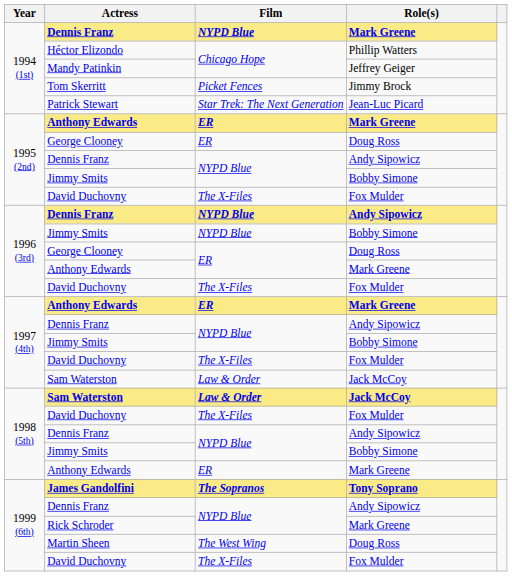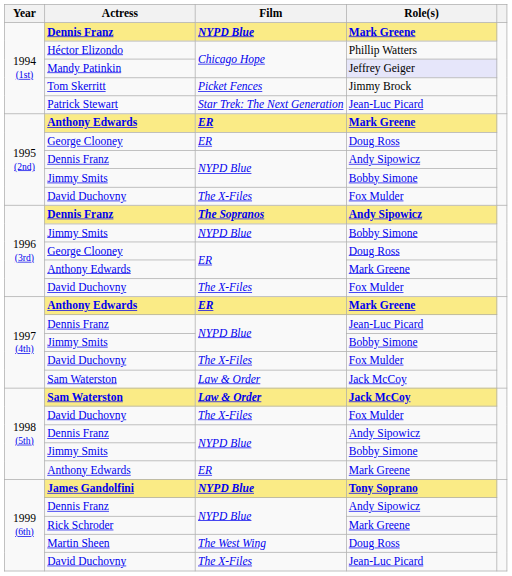 <table class="wikitable sortable" style="text-align:left;">
 <tr>
 <th scope="col" style="width:8%;">Year</th>
 <th scope="col" style="width:30%;">Actress</th>
 <th scope="col" style="width:30%;">Film</th>
 <th scope="col" style="width:30%;">Role(s)</th>
 <th class=unsortable><strong></strong></th>
 </tr>
 <tr>
 <td rowspan="5" align="center">1994<br><small><a href='#'>(1st)</a> </small></td>
 <td style="background:#FAEB86;"><strong><a href='#'>Dennis Franz</a></strong></td>
 <td style="background:#FAEB86;"><strong><em><a href='#'>NYPD Blue</a></em></strong></td>
 <td style="background:#FAEB86;"><strong><a href='#'>Mark Greene</a></strong></td>
 <td rowspan=5></td>
 </tr>
 <tr>
 <td><a href='#'>Héctor Elizondo</a></td>
 <td rowspan="2"><em><a href='#'>Chicago Hope</a></em></td>
 <td>Phillip Watters</td>
 </tr>
 <tr>
 <td><a href='#'>Mandy Patinkin</a></td>
-<td>Jeffrey Geiger</td>
+<td style="background: lavender;">Jeffrey Geiger</td>
 </tr>
 <tr>
 <td><a href='#'>Tom Skerritt</a></td>
 <td><em><a href='#'>Picket Fences</a></em></td>
 <td>Jimmy Brock</td>
 </tr>
 <tr>
 <td><a href='#'>Patrick Stewart</a></td>
 <td><em><a href='#'>Star Trek: The Next Generation</a></em></td>
 <td><a href='#'>Jean-Luc Picard</a></td>
 </tr>
 <tr>
 <td rowspan="5" align="center">1995<br><small><a href='#'>(2nd)</a> </small></td>
 <td style="background:#FAEB86;"><strong><a href='#'>Anthony Edwards</a></strong></td>
 <td style="background:#FAEB86;"><strong><em><a href='#'>ER</a></em></strong></td>
 <td style="background:#FAEB86;"><strong><a href='#'>Mark Greene</a></strong></td>
 <td rowspan=5></td>
 </tr>
 <tr>
 <td><a href='#'>George Clooney</a></td>
 <td><em><a href='#'>ER</a></em></td>
 <td><a href='#'>Doug Ross</a></td>
 </tr>
 <tr>
 <td><a href='#'>Dennis Franz</a></td>
 <td rowspan="2"><em><a href='#'>NYPD Blue</a></em></td>
 <td><a href='#'>Andy Sipowicz</a></td>
 </tr>
 <tr>
 <td><a href='#'>Jimmy Smits</a></td>
 <td><a href='#'>Bobby Simone</a></td>
 </tr>
 <tr>
 <td><a href='#'>David Duchovny</a></td>
 <td><em><a href='#'>The X-Files</a></em></td>
 <td><a href='#'>Fox Mulder</a></td>
 </tr>
 <tr>
 <td rowspan="5" align="center">1996<br><small><a href='#'>(3rd)</a> </small></td>
 <td style="background:#FAEB86;"><strong><a href='#'>Dennis Franz</a></strong></td>
-<td style="background:#FAEB86;"><strong><em><a href='#'>NYPD Blue</a></em></strong></td>
+<td style="background:#FAEB86;"><strong><em><a href='#'>The Sopranos</a></em></strong></td>
 <td style="background:#FAEB86;"><strong><a href='#'>Andy Sipowicz</a></strong></td>
 <td rowspan=5></td>
 </tr>
 <tr>
 <td><a href='#'>Jimmy Smits</a></td>
 <td><em><a href='#'>NYPD Blue</a></em></td>
 <td><a href='#'>Bobby Simone</a></td>
 </tr>
 <tr>
 <td><a href='#'>George Clooney</a></td>
 <td rowspan="2"><em><a href='#'>ER</a></em></td>
 <td><a href='#'>Doug Ross</a></td>
 </tr>
 <tr>
 <td><a href='#'>Anthony Edwards</a></td>
 <td><a href='#'>Mark Greene</a></td>
 </tr>
 <tr>
 <td><a href='#'>David Duchovny</a></td>
 <td><em><a href='#'>The X-Files</a></em></td>
 <td><a href='#'>Fox Mulder</a></td>
 </tr>
 <tr>
 <td rowspan="5" align="center">1997<br><small><a href='#'>(4th)</a> </small></td>
 <td style="background:#FAEB86;"><strong><a href='#'>Anthony Edwards</a></strong></td>
 <td style="background:#FAEB86;"><strong><em><a href='#'>ER</a></em></strong></td>
 <td style="background:#FAEB86;"><strong><a href='#'>Mark Greene</a></strong></td>
 <td rowspan=5></td>
 </tr>
 <tr>
 <td><a href='#'>Dennis Franz</a></td>
 <td rowspan="2"><em><a href='#'>NYPD Blue</a></em></td>
-<td><a href='#'>Andy Sipowicz</a></td>
+<td><a href='#'>Jean-Luc Picard</a></td>
 </tr>
 <tr>
 <td><a href='#'>Jimmy Smits</a></td>
 <td><a href='#'>Bobby Simone</a></td>
 </tr>
 <tr>
 <td><a href='#'>David Duchovny</a></td>
 <td><em><a href='#'>The X-Files</a></em></td>
 <td><a href='#'>Fox Mulder</a></td>
 </tr>
 <tr>
 <td><a href='#'>Sam Waterston</a></td>
 <td><em><a href='#'>Law & Order</a></em></td>
 <td><a href='#'>Jack McCoy</a></td>
 </tr>
 <tr>
 <td rowspan="5" align="center">1998<br><small><a href='#'>(5th)</a> </small></td>
 <td style="background:#FAEB86;"><strong><a href='#'>Sam Waterston</a></strong></td>
 <td style="background:#FAEB86;"><strong><em><a href='#'>Law & Order</a></em></strong></td>
 <td style="background:#FAEB86;"><strong><a href='#'>Jack McCoy</a></strong></td>
 <td rowspan=5></td>
 </tr>
 <tr>
 <td><a href='#'>David Duchovny</a></td>
 <td><em><a href='#'>The X-Files</a></em></td>
 <td><a href='#'>Fox Mulder</a></td>
 </tr>
 <tr>
 <td><a href='#'>Dennis Franz</a></td>
 <td rowspan="2"><em><a href='#'>NYPD Blue</a></em></td>
 <td><a href='#'>Andy Sipowicz</a></td>
 </tr>
 <tr>
 <td><a href='#'>Jimmy Smits</a></td>
 <td><a href='#'>Bobby Simone</a></td>
 </tr>
 <tr>
 <td><a href='#'>Anthony Edwards</a></td>
 <td><em><a href='#'>ER</a></em></td>
 <td><a href='#'>Mark Greene</a></td>
 </tr>
 <tr>
 <td rowspan="5" align="center">1999<br><small><a href='#'>(6th)</a> </small></td>
 <td style="background:#FAEB86;"><strong><a href='#'>James Gandolfini</a></strong></td>
-<td style="background:#FAEB86;"><strong><em><a href='#'>The Sopranos</a></em></strong></td>
+<td style="background:#FAEB86;"><strong><em><a href='#'>NYPD Blue</a></em></strong></td>
 <td style="background:#FAEB86;"><strong><a href='#'>Tony Soprano</a></strong></td>
 <td rowspan=5></td>
 </tr>
 <tr>
 <td><a href='#'>Dennis Franz</a></td>
 <td rowspan="2"><em><a href='#'>NYPD Blue</a></em></td>
 <td><a href='#'>Andy Sipowicz</a></td>
 </tr>
 <tr>
 <td><a href='#'>Rick Schroder</a></td>
 <td><a href='#'>Mark Greene</a></td>
 </tr>
 <tr>
 <td><a href='#'>Martin Sheen</a></td>
 <td><em><a href='#'>The West Wing</a></em></td>
 <td><a href='#'>Doug Ross</a></td>
 </tr>
 <tr>
 <td><a href='#'>David Duchovny</a></td>
 <td><em><a href='#'>The X-Files</a></em></td>
-<td><a href='#'>Fox Mulder</a></td>
+<td><a href='#'>Jean-Luc Picard</a></td>
 </tr>
 </table>
